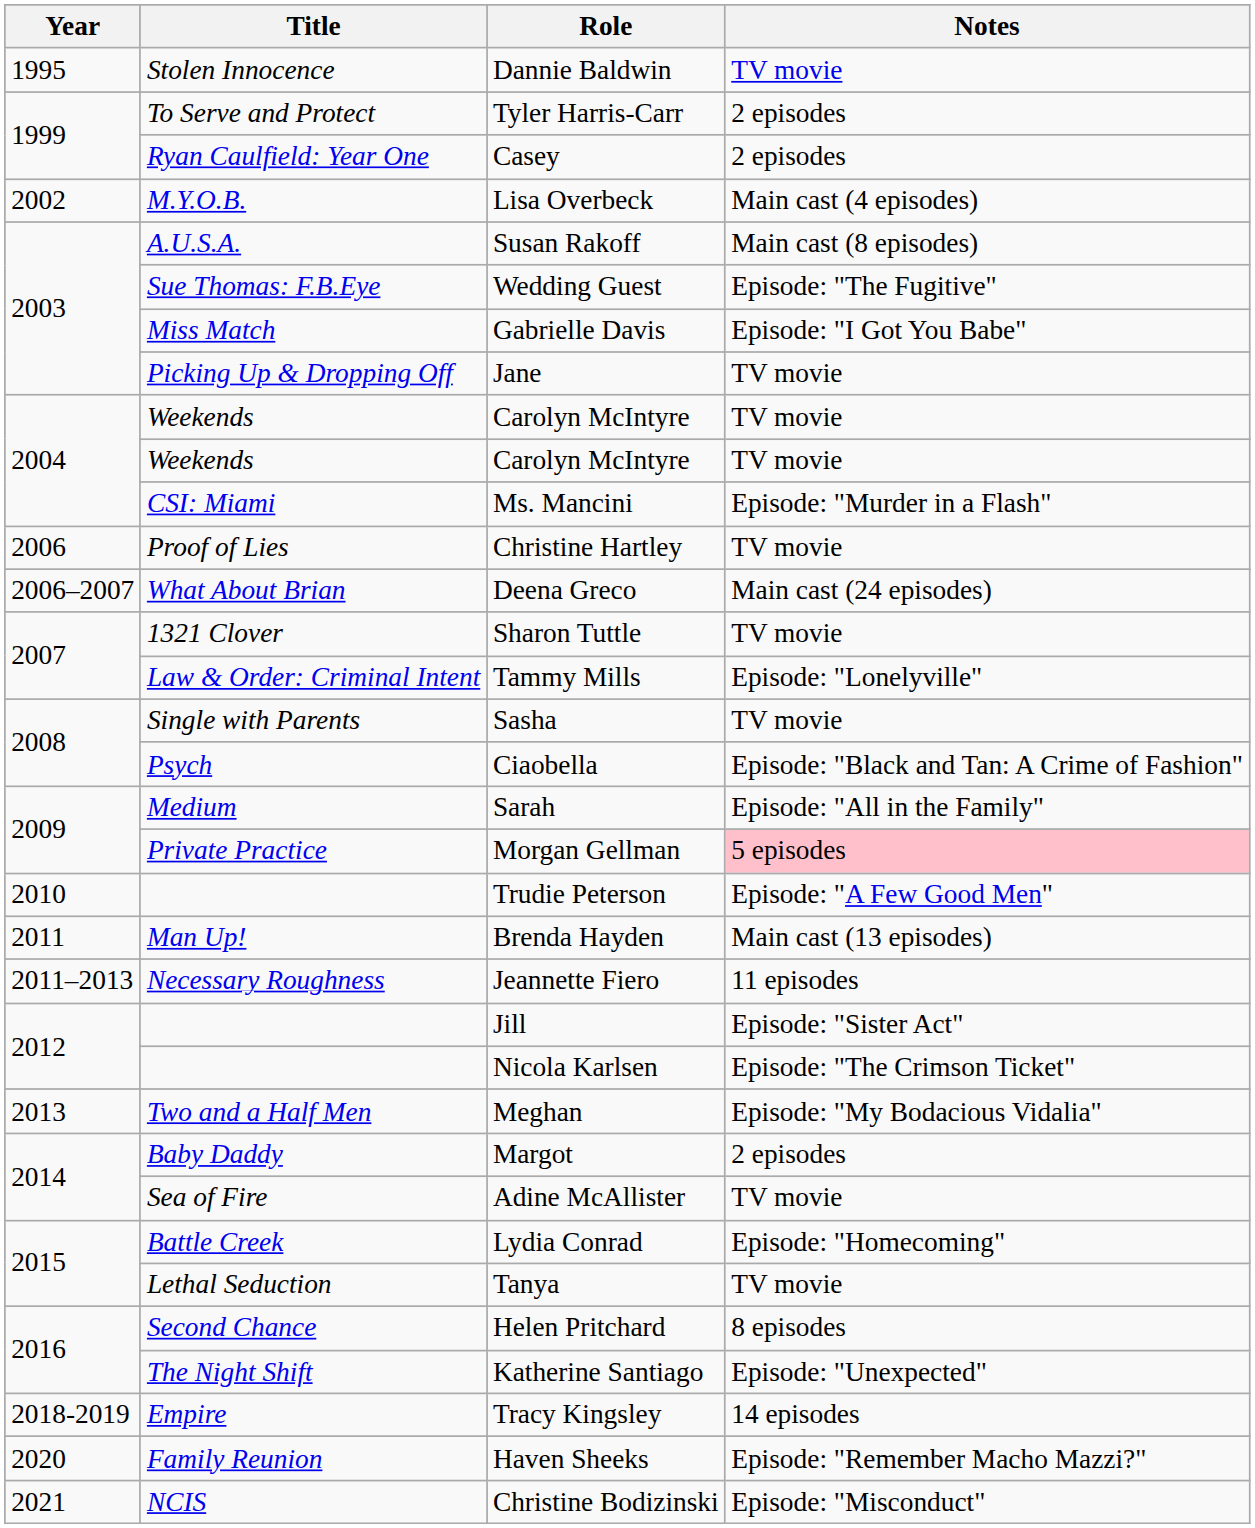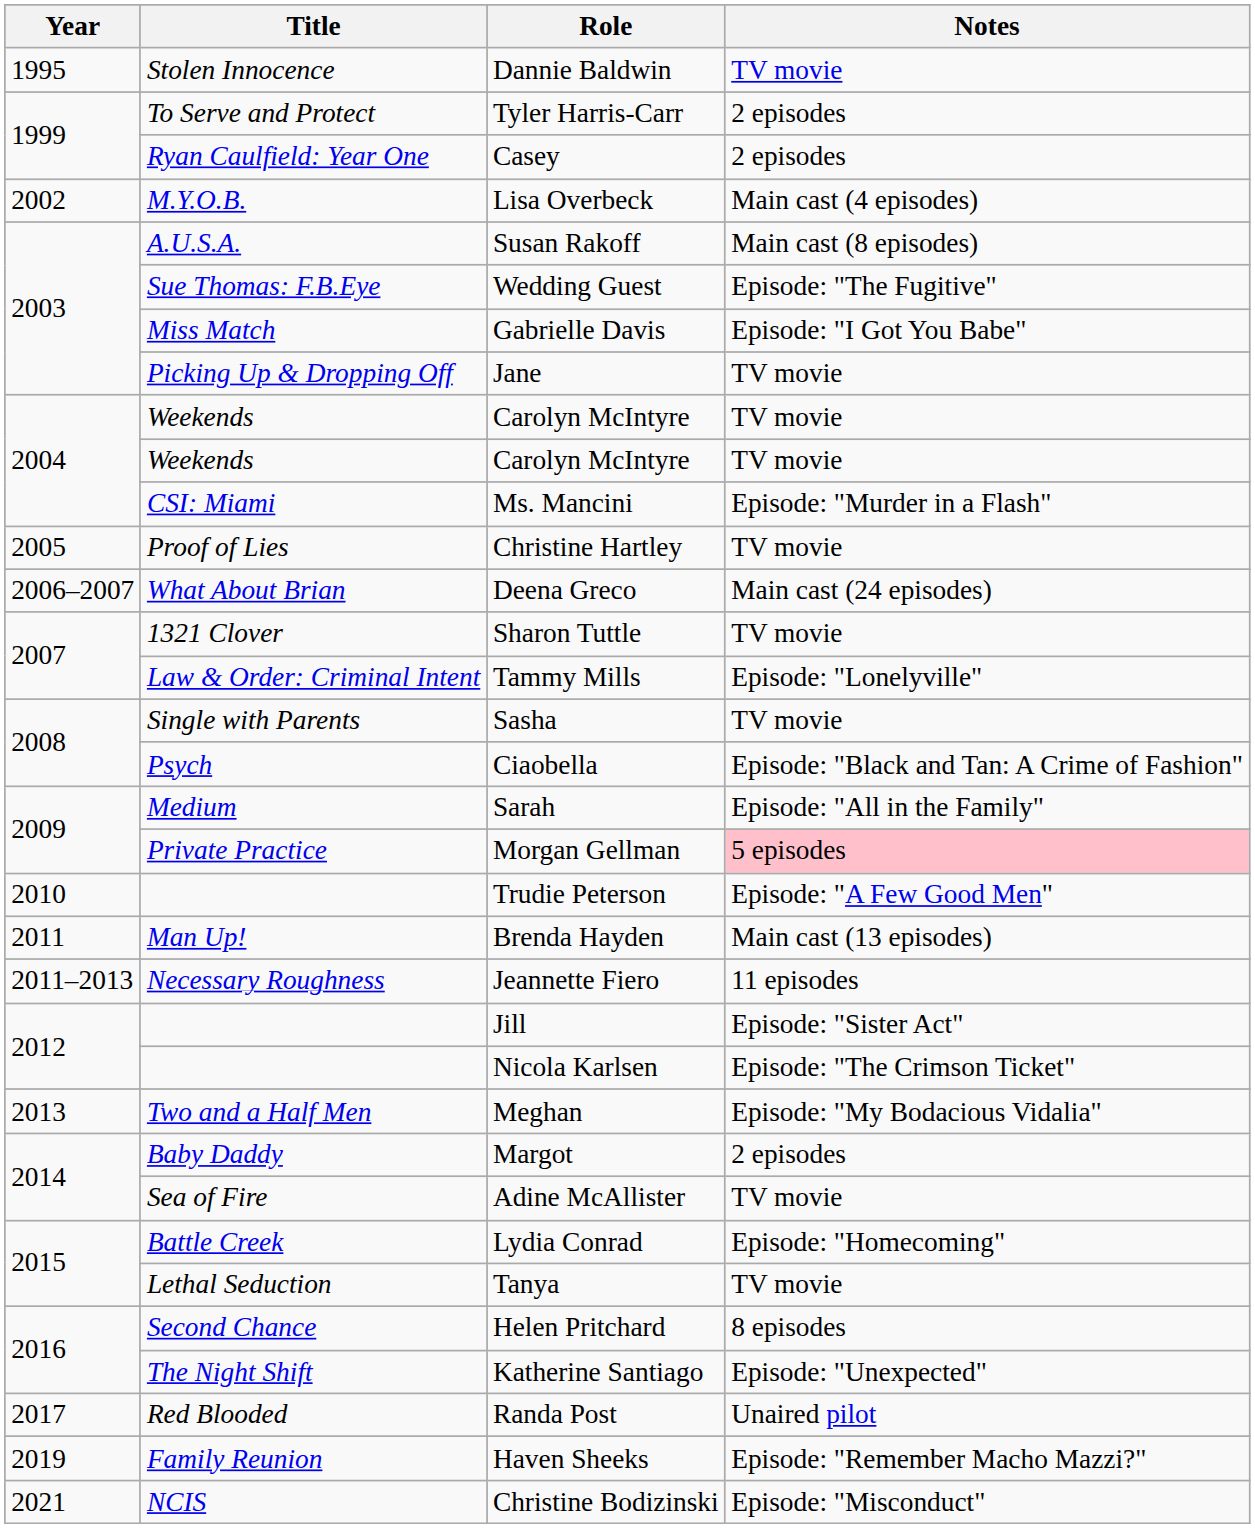 <table class="wikitable sortable">
 <tr>
 <th>Year</th>
 <th>Title</th>
 <th>Role</th>
 <th class="unsortable">Notes</th>
 </tr>
 <tr>
 <td>1995</td>
 <td><em>Stolen Innocence</em></td>
 <td>Dannie Baldwin</td>
 <td><a href='#'>TV movie</a></td>
 </tr>
 <tr>
 <td rowspan="2">1999</td>
 <td><em>To Serve and Protect</em></td>
 <td>Tyler Harris-Carr</td>
 <td>2 episodes</td>
 </tr>
 <tr>
 <td><em><a href='#'>Ryan Caulfield: Year One</a></em></td>
 <td>Casey</td>
 <td>2 episodes</td>
 </tr>
 <tr>
 <td>2002</td>
 <td><em><a href='#'>M.Y.O.B.</a></em></td>
 <td>Lisa Overbeck</td>
 <td>Main cast (4 episodes)</td>
 </tr>
 <tr>
 <td rowspan="4">2003</td>
 <td><em><a href='#'>A.U.S.A.</a></em></td>
 <td>Susan Rakoff</td>
 <td>Main cast (8 episodes)</td>
 </tr>
 <tr>
 <td><em><a href='#'>Sue Thomas: F.B.Eye</a></em></td>
 <td>Wedding Guest</td>
 <td>Episode: "The Fugitive"</td>
 </tr>
 <tr>
 <td><em><a href='#'>Miss Match</a></em></td>
 <td>Gabrielle Davis</td>
 <td>Episode: "I Got You Babe"</td>
 </tr>
 <tr>
 <td><em><a href='#'>Picking Up & Dropping Off</a></em></td>
 <td>Jane</td>
 <td>TV movie</td>
 </tr>
 <tr>
 <td rowspan="3">2004</td>
 <td><em>Weekends</em></td>
 <td>Carolyn McIntyre</td>
 <td>TV movie</td>
 </tr>
 <tr>
 <td><em>Weekends</em></td>
 <td>Carolyn McIntyre</td>
 <td>TV movie</td>
 </tr>
 <tr>
 <td><em><a href='#'>CSI: Miami</a></em></td>
 <td>Ms. Mancini</td>
 <td>Episode: "Murder in a Flash"</td>
 </tr>
 <tr>
-<td>2006</td>
+<td>2005</td>
 <td><em>Proof of Lies</em></td>
 <td>Christine Hartley</td>
 <td>TV movie</td>
 </tr>
 <tr>
 <td>2006–2007</td>
 <td><em><a href='#'>What About Brian</a></em></td>
 <td>Deena Greco</td>
 <td>Main cast (24 episodes)</td>
 </tr>
 <tr>
 <td rowspan="2">2007</td>
 <td><em>1321 Clover</em></td>
 <td>Sharon Tuttle</td>
 <td>TV movie</td>
 </tr>
 <tr>
 <td><em><a href='#'>Law & Order: Criminal Intent</a></em></td>
 <td>Tammy Mills</td>
 <td>Episode: "Lonelyville"</td>
 </tr>
 <tr>
 <td rowspan="2">2008</td>
 <td><em>Single with Parents</em></td>
 <td>Sasha</td>
 <td>TV movie</td>
 </tr>
 <tr>
 <td><em><a href='#'>Psych</a></em></td>
 <td>Ciaobella</td>
 <td>Episode: "Black and Tan: A Crime of Fashion"</td>
 </tr>
 <tr>
 <td rowspan="2">2009</td>
 <td><em><a href='#'>Medium</a></em></td>
 <td>Sarah</td>
 <td>Episode: "All in the Family"</td>
 </tr>
 <tr>
 <td><em><a href='#'>Private Practice</a></em></td>
 <td>Morgan Gellman</td>
 <td style="background: pink;">5 episodes</td>
 </tr>
 <tr>
 <td>2010</td>
 <td><em></em></td>
 <td>Trudie Peterson</td>
 <td>Episode: "<a href='#'>A Few Good Men</a>"</td>
 </tr>
 <tr>
 <td>2011</td>
 <td><em><a href='#'>Man Up!</a></em></td>
 <td>Brenda Hayden</td>
 <td>Main cast (13 episodes)</td>
 </tr>
 <tr>
 <td>2011–2013</td>
 <td><em><a href='#'>Necessary Roughness</a></em></td>
 <td>Jeannette Fiero</td>
 <td>11 episodes</td>
 </tr>
 <tr>
 <td rowspan="2">2012</td>
 <td><em></em></td>
 <td>Jill</td>
 <td>Episode: "Sister Act"</td>
 </tr>
 <tr>
 <td><em></em></td>
 <td>Nicola Karlsen</td>
 <td>Episode: "The Crimson Ticket"</td>
 </tr>
 <tr>
 <td>2013</td>
 <td><em><a href='#'>Two and a Half Men</a></em></td>
 <td>Meghan</td>
 <td>Episode: "My Bodacious Vidalia"</td>
 </tr>
 <tr>
 <td rowspan="2">2014</td>
 <td><em><a href='#'>Baby Daddy</a></em></td>
 <td>Margot</td>
 <td>2 episodes</td>
 </tr>
 <tr>
 <td><em>Sea of Fire</em></td>
 <td>Adine McAllister</td>
 <td>TV movie</td>
 </tr>
 <tr>
 <td rowspan="2">2015</td>
 <td><em><a href='#'>Battle Creek</a></em></td>
 <td>Lydia Conrad</td>
 <td>Episode: "Homecoming"</td>
 </tr>
 <tr>
 <td><em>Lethal Seduction</em></td>
 <td>Tanya</td>
 <td>TV movie</td>
 </tr>
 <tr>
 <td rowspan="2">2016</td>
 <td><em><a href='#'>Second Chance</a></em></td>
 <td>Helen Pritchard</td>
 <td>8 episodes</td>
 </tr>
 <tr>
 <td><em><a href='#'>The Night Shift</a></em></td>
 <td>Katherine Santiago</td>
 <td>Episode: "Unexpected"</td>
 </tr>
 <tr>
-<td>2018-2019</td>
-<td><em><a href='#'>Empire</a></em></td>
-<td>Tracy Kingsley</td>
-<td>14 episodes</td>
+<td>2017</td>
+<td><em>Red Blooded</em></td>
+<td>Randa Post</td>
+<td>Unaired <a href='#'>pilot</a></td>
 </tr>
 <tr>
-<td>2020</td>
+<td>2019</td>
 <td><em><a href='#'>Family Reunion</a></em></td>
 <td>Haven Sheeks</td>
 <td>Episode: "Remember Macho Mazzi?"</td>
 </tr>
 <tr>
 <td>2021</td>
 <td><em><a href='#'>NCIS</a></em></td>
 <td>Christine Bodizinski</td>
 <td>Episode: "Misconduct"</td>
 </tr>
 </table>
